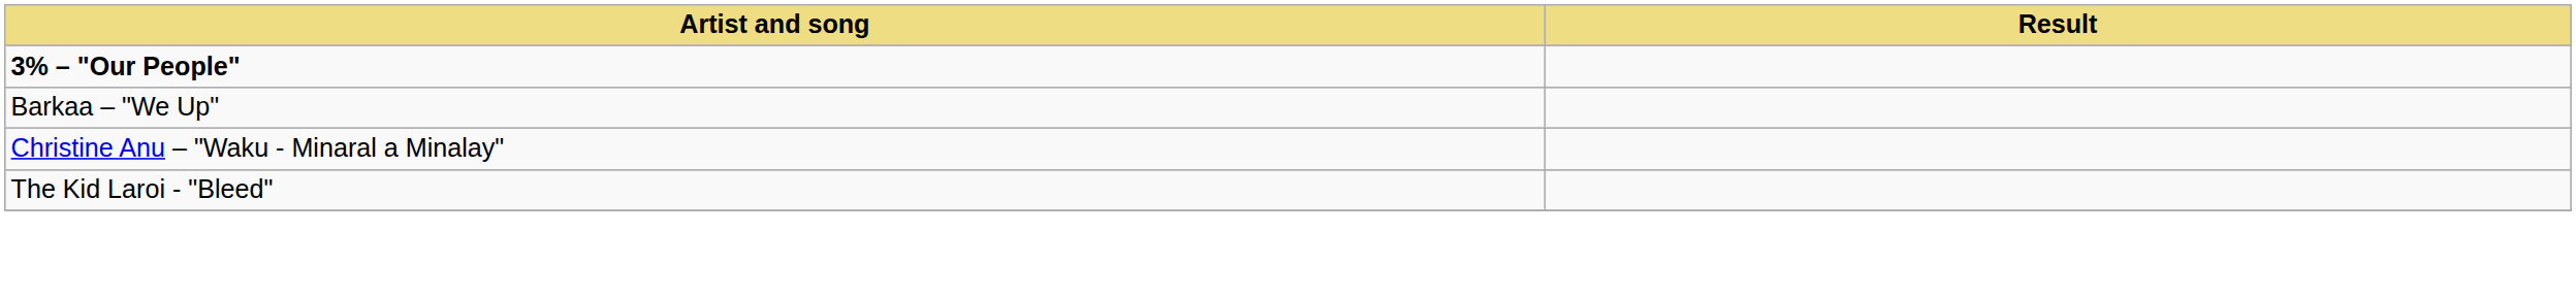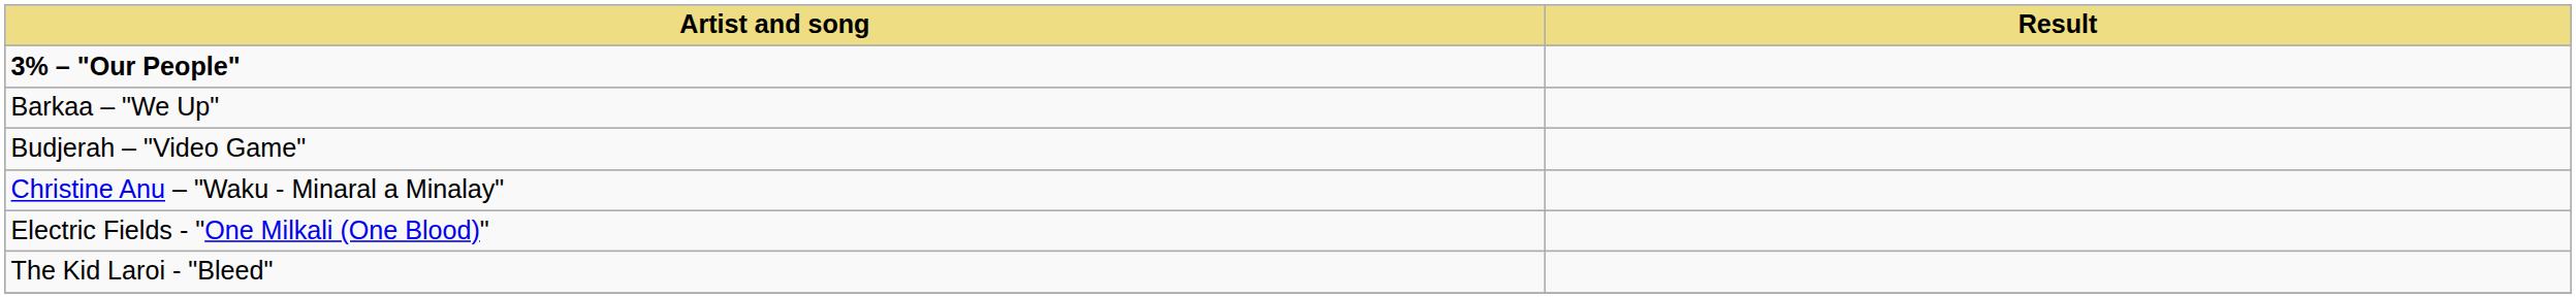 <table class="wikitable" width=100%>
 <tr>
 <th style="width:15%;background:#EEDD82;">Artist and song</th>
 <th style="width:10%;background:#EEDD82;">Result</th>
 </tr>
 <tr>
 <td><strong>3% – "Our People"</strong></td>
 <td></td>
 </tr>
 <tr>
 <td>Barkaa – "We Up"</td>
 <td></td>
 </tr>
 <tr>
+<td>Budjerah – "Video Game"</td>
+<td></td>
+</tr>
+<tr>
 <td><a href='#'>Christine Anu</a> – "Waku - Minaral a Minalay"</td>
+<td></td>
+</tr>
+<tr>
+<td>Electric Fields - "<a href='#'>One Milkali (One Blood)</a>"</td>
 <td></td>
 </tr>
 <tr>
 <td>The Kid Laroi - "Bleed"</td>
 <td></td>
 </tr>
 <tr>
 </tr>
 </table>
